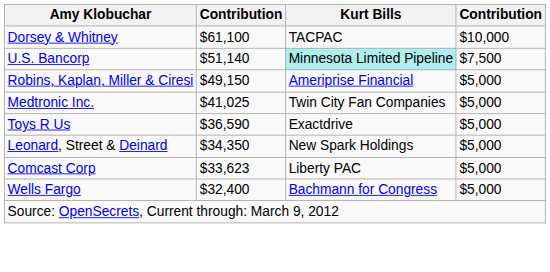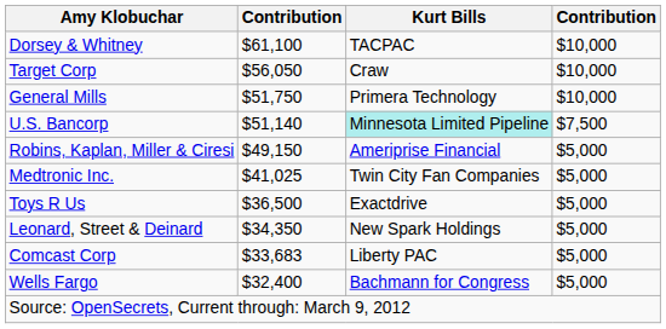 <table class="wikitable sortable">
 <tr>
 <th>Amy Klobuchar</th>
 <th>Contribution</th>
 <th>Kurt Bills</th>
 <th>Contribution</th>
 </tr>
 <tr>
 <td><a href='#'>Dorsey & Whitney</a></td>
 <td>$61,100</td>
 <td>TACPAC</td>
+<td>$10,000</td>
+</tr>
+<tr>
+<td><a href='#'>Target Corp</a></td>
+<td>$56,050</td>
+<td>Craw</td>
+<td>$10,000</td>
+</tr>
+<tr>
+<td><a href='#'>General Mills</a></td>
+<td>$51,750</td>
+<td>Primera Technology</td>
 <td>$10,000</td>
 </tr>
 <tr>
 <td><a href='#'>U.S. Bancorp</a></td>
 <td>$51,140</td>
 <td style="background: paleturquoise;">Minnesota Limited Pipeline</td>
 <td>$7,500</td>
 </tr>
 <tr>
 <td><a href='#'>Robins, Kaplan, Miller & Ciresi</a></td>
 <td>$49,150</td>
 <td><a href='#'>Ameriprise Financial</a></td>
 <td>$5,000</td>
 </tr>
 <tr>
 <td><a href='#'>Medtronic Inc.</a></td>
 <td>$41,025</td>
 <td>Twin City Fan Companies</td>
 <td>$5,000</td>
 </tr>
 <tr>
 <td><a href='#'>Toys R Us</a></td>
-<td>$36,590</td>
+<td>$36,500</td>
 <td>Exactdrive</td>
 <td>$5,000</td>
 </tr>
 <tr>
 <td><a href='#'>Leonard</a>, Street & <a href='#'>Deinard</a></td>
 <td>$34,350</td>
 <td>New Spark Holdings</td>
 <td>$5,000</td>
 </tr>
 <tr>
 <td><a href='#'>Comcast Corp</a></td>
-<td>$33,623</td>
+<td>$33,683</td>
 <td>Liberty PAC</td>
 <td>$5,000</td>
 </tr>
 <tr>
 <td><a href='#'>Wells Fargo</a></td>
 <td>$32,400</td>
 <td><a href='#'>Bachmann for Congress</a></td>
 <td>$5,000</td>
 </tr>
 <tr>
 <td colspan=4>Source: <a href='#'>OpenSecrets</a>, Current through: March 9, 2012</td>
 </tr>
 </table>
